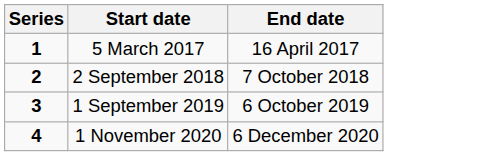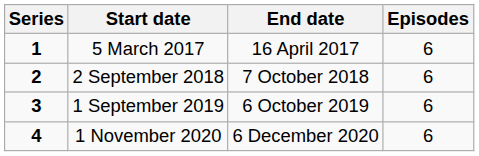 <table class="wikitable" style="text-align:center;">
 <tr>
 <th>Series</th>
 <th>Start date</th>
 <th>End date</th>
+<th>Episodes</th>
 </tr>
 <tr>
 <td><strong>1</strong></td>
 <td>5 March 2017</td>
 <td>16 April 2017</td>
+<td>6</td>
 </tr>
 <tr>
 <td><strong>2</strong></td>
 <td>2 September 2018</td>
 <td>7 October 2018</td>
+<td>6</td>
 </tr>
 <tr>
 <td><strong>3</strong></td>
 <td>1 September 2019</td>
 <td>6 October 2019</td>
+<td>6</td>
 </tr>
 <tr>
 <td><strong>4</strong></td>
 <td>1 November 2020</td>
 <td>6 December 2020</td>
+<td>6</td>
 </tr>
 </table>
